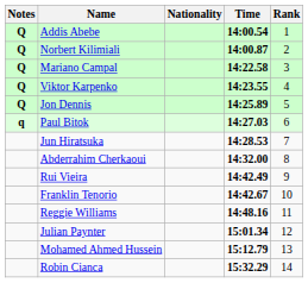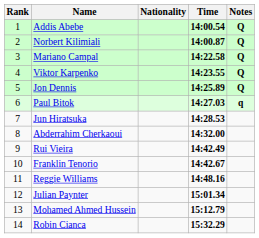 <table class="wikitable sortable" style="text-align:center">
 <tr>
-<th>Notes</th>
+<th>Rank</th>
 <th>Name</th>
 <th>Nationality</th>
 <th>Time</th>
-<th>Rank</th>
+<th>Notes</th>
 </tr>
 <tr bgcolor=ccffcc>
-<td><strong>Q</strong></td>
+<td>1</td>
 <td align=left><a href='#'>Addis Abebe</a></td>
 <td align=left></td>
 <td><strong>14:00.54</strong></td>
-<td>1</td>
+<td><strong>Q</strong></td>
 </tr>
 <tr bgcolor=ccffcc>
-<td><strong>Q</strong></td>
+<td>2</td>
 <td align=left><a href='#'>Norbert Kilimiali</a></td>
 <td align=left></td>
 <td><strong>14:00.87</strong></td>
-<td>2</td>
+<td><strong>Q</strong></td>
 </tr>
 <tr bgcolor=ccffcc>
-<td><strong>Q</strong></td>
+<td>3</td>
 <td align=left><a href='#'>Mariano Campal</a></td>
 <td align=left></td>
 <td><strong>14:22.58</strong></td>
-<td>3</td>
+<td><strong>Q</strong></td>
 </tr>
 <tr bgcolor=ccffcc>
-<td><strong>Q</strong></td>
+<td>4</td>
 <td align=left><a href='#'>Viktor Karpenko</a></td>
 <td align=left></td>
 <td><strong>14:23.55</strong></td>
-<td>4</td>
+<td><strong>Q</strong></td>
 </tr>
 <tr bgcolor=ccffcc>
-<td><strong>Q</strong></td>
+<td>5</td>
 <td align=left><a href='#'>Jon Dennis</a></td>
 <td align=left></td>
 <td><strong>14:25.89</strong></td>
-<td>5</td>
+<td><strong>Q</strong></td>
 </tr>
 <tr bgcolor=ddffdd>
-<td><strong>q</strong></td>
+<td>6</td>
 <td align=left><a href='#'>Paul Bitok</a></td>
 <td align=left></td>
 <td><strong>14:27.03</strong></td>
-<td>6</td>
+<td><strong>q</strong></td>
 </tr>
 <tr>
-<td></td>
+<td>7</td>
 <td align=left><a href='#'>Jun Hiratsuka</a></td>
 <td align=left></td>
 <td><strong>14:28.53</strong></td>
-<td>7</td>
+<td></td>
 </tr>
 <tr>
-<td></td>
+<td>8</td>
 <td align=left><a href='#'>Abderrahim Cherkaoui</a></td>
 <td align=left></td>
 <td><strong>14:32.00</strong></td>
-<td>8</td>
+<td></td>
 </tr>
 <tr>
-<td></td>
+<td>9</td>
 <td align=left><a href='#'>Rui Vieira</a></td>
 <td align=left></td>
 <td><strong>14:42.49</strong></td>
-<td>9</td>
+<td></td>
 </tr>
 <tr>
-<td></td>
+<td>10</td>
 <td align=left><a href='#'>Franklin Tenorio</a></td>
 <td align=left></td>
 <td><strong>14:42.67</strong></td>
-<td>10</td>
+<td></td>
 </tr>
 <tr>
-<td></td>
+<td>11</td>
 <td align=left><a href='#'>Reggie Williams</a></td>
 <td align=left></td>
 <td><strong>14:48.16</strong></td>
-<td>11</td>
+<td></td>
 </tr>
 <tr>
-<td></td>
+<td>12</td>
 <td align=left><a href='#'>Julian Paynter</a></td>
 <td align=left></td>
 <td><strong>15:01.34</strong></td>
-<td>12</td>
+<td></td>
 </tr>
 <tr>
-<td></td>
+<td>13</td>
 <td align=left><a href='#'>Mohamed Ahmed Hussein</a></td>
 <td align=left></td>
 <td><strong>15:12.79</strong></td>
-<td>13</td>
+<td></td>
 </tr>
 <tr>
-<td></td>
+<td>14</td>
 <td align=left><a href='#'>Robin Cianca</a></td>
 <td align=left></td>
 <td><strong>15:32.29</strong></td>
-<td>14</td>
+<td></td>
 </tr>
 </table>
